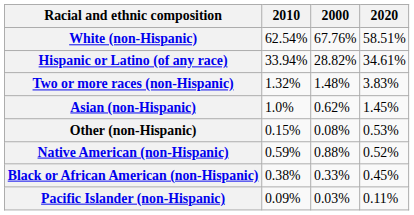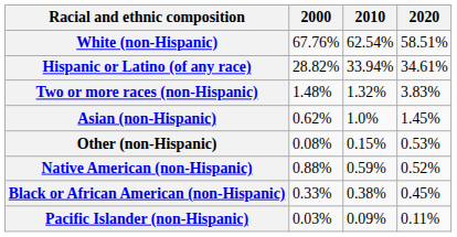 <table class="wikitable sortable collapsible" style="font-size: 90%;">
 <tr>
 <th>Racial and ethnic composition</th>
+<th>2000</th>
 <th>2010</th>
-<th>2000</th>
 <th>2020</th>
 </tr>
 <tr>
 <th><a href='#'>White (non-Hispanic)</a></th>
+<td>67.76%</td>
 <td>62.54%</td>
-<td>67.76%</td>
 <td>58.51%</td>
 </tr>
 <tr>
 <th><a href='#'>Hispanic or Latino (of any race)</a></th>
+<td>28.82%</td>
 <td>33.94%</td>
-<td>28.82%</td>
 <td>34.61%</td>
 </tr>
 <tr>
 <th><a href='#'>Two or more races (non-Hispanic)</a></th>
+<td>1.48%</td>
 <td>1.32%</td>
-<td>1.48%</td>
 <td>3.83%</td>
 </tr>
 <tr>
 <th><a href='#'>Asian (non-Hispanic)</a></th>
+<td>0.62%</td>
 <td>1.0%</td>
-<td>0.62%</td>
 <td>1.45%</td>
 </tr>
 <tr>
 <th>Other (non-Hispanic)</th>
+<td>0.08%</td>
 <td>0.15%</td>
-<td>0.08%</td>
 <td>0.53%</td>
 </tr>
 <tr>
 <th><a href='#'>Native American (non-Hispanic)</a></th>
+<td>0.88%</td>
 <td>0.59%</td>
-<td>0.88%</td>
 <td>0.52%</td>
 </tr>
 <tr>
 <th><a href='#'>Black or African American (non-Hispanic)</a></th>
+<td>0.33%</td>
 <td>0.38%</td>
-<td>0.33%</td>
 <td>0.45%</td>
 </tr>
 <tr>
 <th><a href='#'>Pacific Islander (non-Hispanic)</a></th>
+<td>0.03%</td>
 <td>0.09%</td>
-<td>0.03%</td>
 <td>0.11%</td>
 </tr>
 </table>
